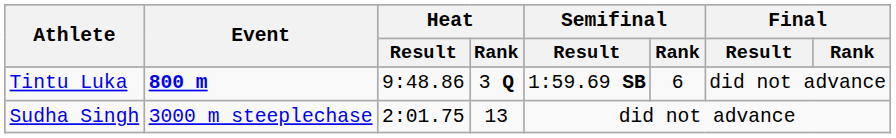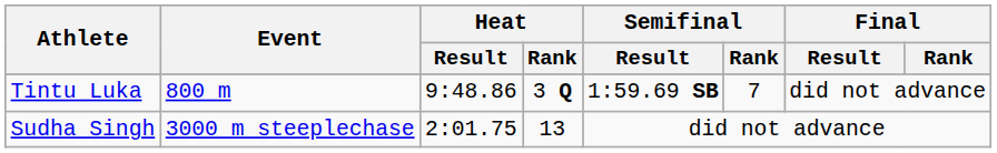 <table class="wikitable" style="font-size:90%">
 <tr>
 <th rowspan=2>Athlete</th>
 <th rowspan=2>Event</th>
 <th colspan="2">Heat</th>
 <th colspan="2">Semifinal</th>
 <th colspan="2">Final</th>
 </tr>
 <tr style="font-size:95%">
 <th>Result</th>
 <th>Rank</th>
 <th>Result</th>
 <th>Rank</th>
 <th>Result</th>
 <th>Rank</th>
 </tr>
 <tr align=center>
 <td align=left><a href='#'>Tintu Luka</a></td>
-<td align=left><strong><a href='#'>800 m</a></strong></td>
+<td align=left><a href='#'>800 m</a></td>
 <td>9:48.86</td>
 <td>3 <strong>Q</strong></td>
 <td>1:59.69 <strong>SB</strong></td>
-<td>6</td>
+<td>7</td>
 <td colspan=2>did not advance</td>
 </tr>
 <tr align=center>
 <td align=left><a href='#'>Sudha Singh</a></td>
 <td align=left><a href='#'>3000 m steeplechase</a></td>
 <td>2:01.75</td>
 <td>13</td>
 <td colspan=4>did not advance</td>
 </tr>
 </table>
